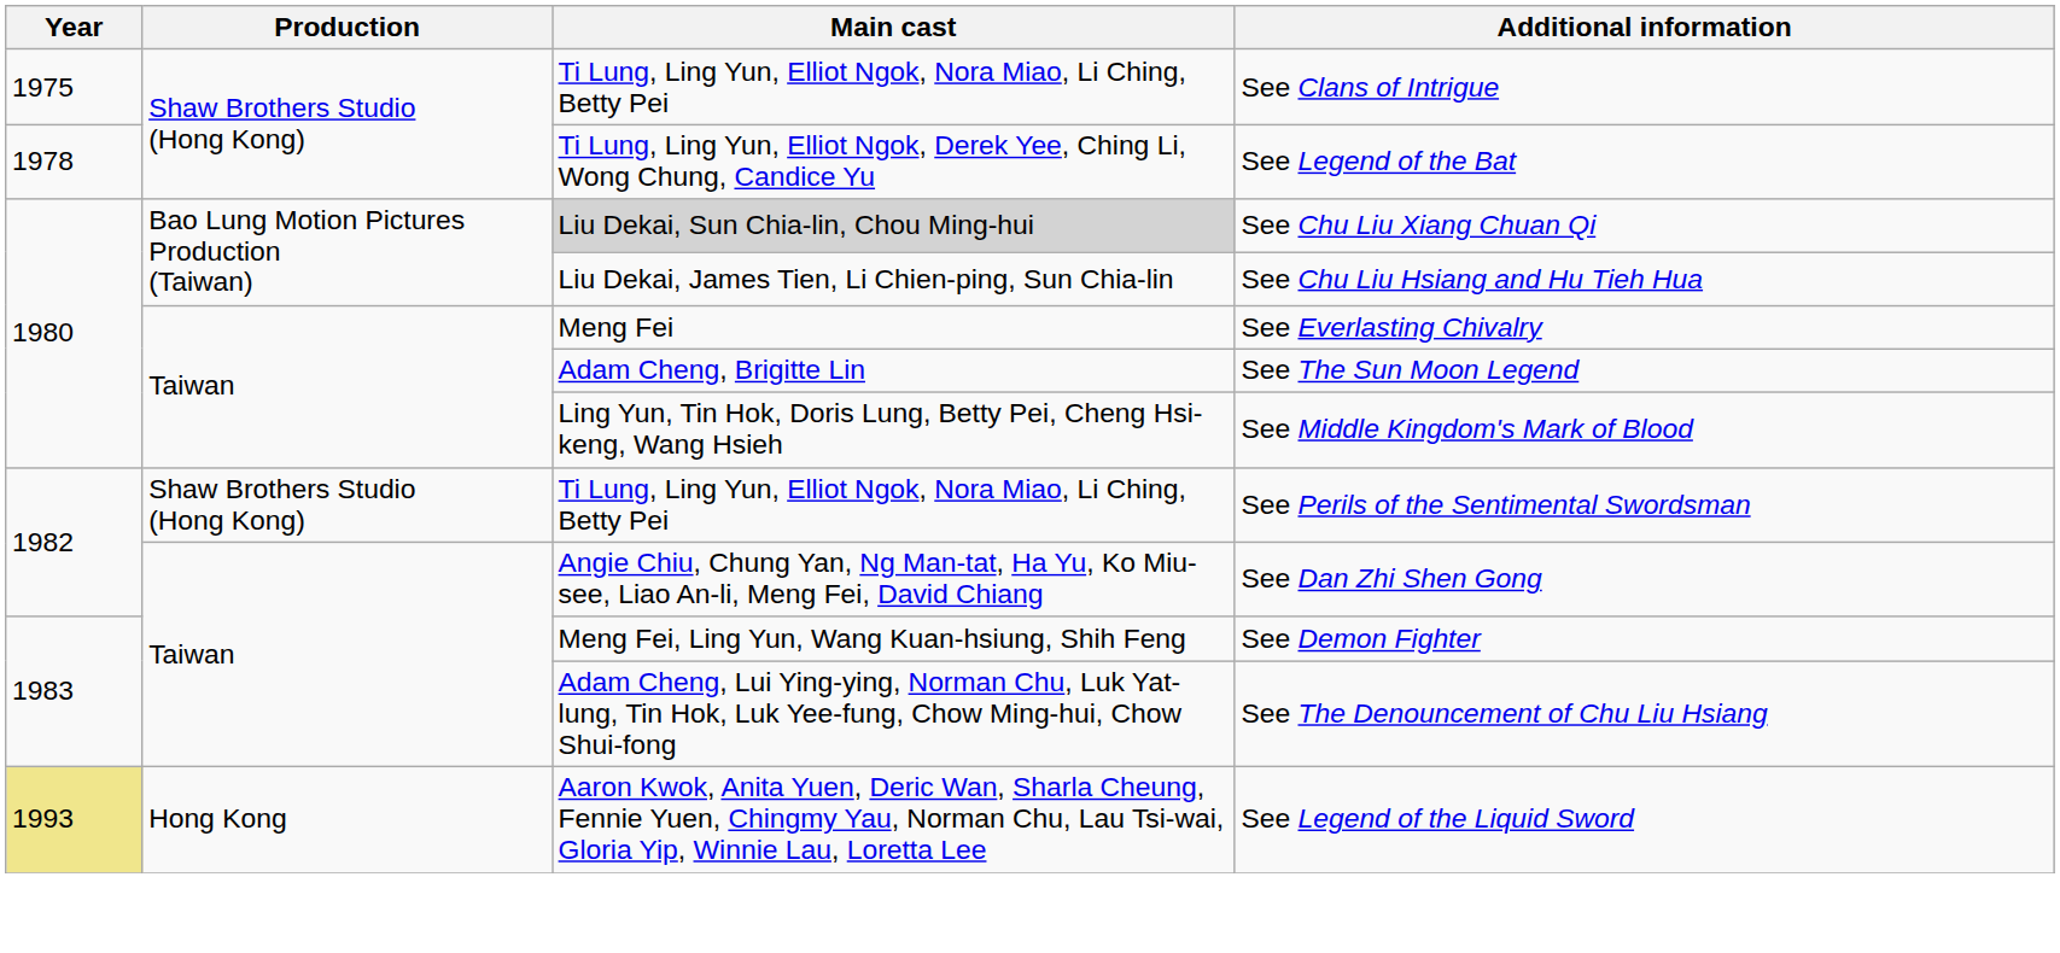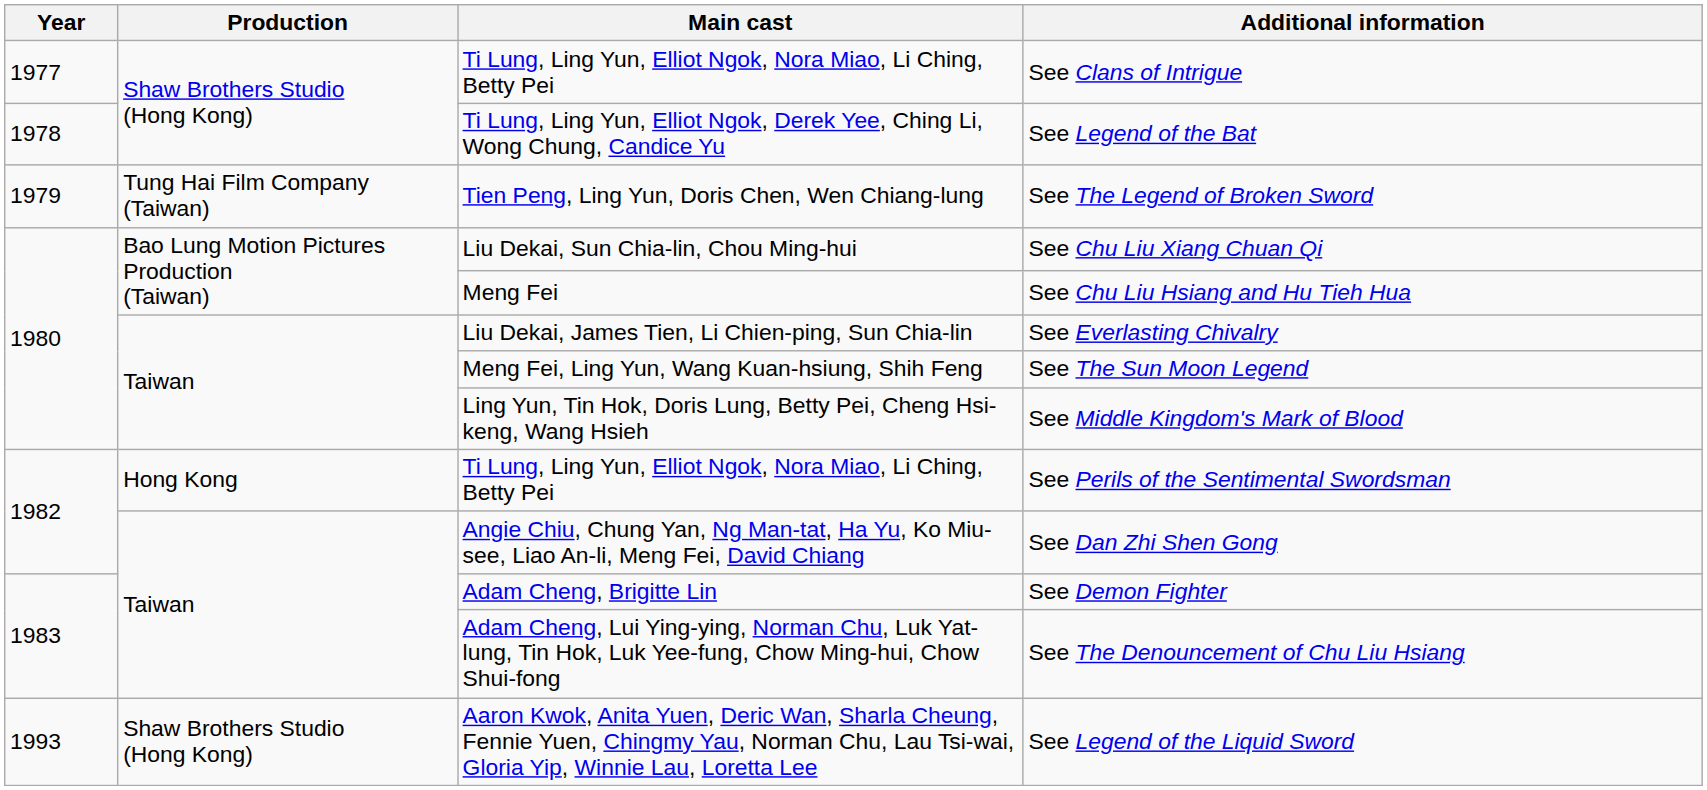 <table class="wikitable" width=75%>
 <tr>
 <th width=5%>Year</th>
 <th width=15%>Production</th>
 <th width=25%>Main cast</th>
 <th width=30%>Additional information</th>
 </tr>
 <tr>
-<td>1975</td>
+<td>1977</td>
 <td rowspan=2><a href='#'>Shaw Brothers Studio</a><br>(Hong Kong)</td>
 <td><a href='#'>Ti Lung</a>, Ling Yun, <a href='#'>Elliot Ngok</a>, <a href='#'>Nora Miao</a>, Li Ching, Betty Pei</td>
 <td>See <em><a href='#'>Clans of Intrigue</a></em></td>
 </tr>
 <tr>
 <td>1978</td>
 <td><a href='#'>Ti Lung</a>, Ling Yun, <a href='#'>Elliot Ngok</a>, <a href='#'>Derek Yee</a>, Ching Li, Wong Chung, <a href='#'>Candice Yu</a></td>
 <td>See <em><a href='#'>Legend of the Bat</a></em></td>
 </tr>
 <tr>
+<td>1979</td>
+<td>Tung Hai Film Company<br>(Taiwan)</td>
+<td><a href='#'>Tien Peng</a>, Ling Yun, Doris Chen, Wen Chiang-lung</td>
+<td>See <em><a href='#'>The Legend of Broken Sword</a></em></td>
+</tr>
+<tr>
 <td rowspan=5>1980</td>
 <td rowspan=2>Bao Lung Motion Pictures Production<br>(Taiwan)</td>
-<td style="background: lightgrey;">Liu Dekai, Sun Chia-lin, Chou Ming-hui</td>
+<td>Liu Dekai, Sun Chia-lin, Chou Ming-hui</td>
 <td>See <em><a href='#'>Chu Liu Xiang Chuan Qi</a></em></td>
 </tr>
 <tr>
-<td>Liu Dekai, James Tien, Li Chien-ping, Sun Chia-lin</td>
+<td>Meng Fei</td>
 <td>See <em><a href='#'>Chu Liu Hsiang and Hu Tieh Hua</a></em></td>
 </tr>
 <tr>
 <td rowspan=3>Taiwan</td>
-<td>Meng Fei</td>
+<td>Liu Dekai, James Tien, Li Chien-ping, Sun Chia-lin</td>
 <td>See <em><a href='#'>Everlasting Chivalry</a></em></td>
 </tr>
 <tr>
-<td><a href='#'>Adam Cheng</a>, <a href='#'>Brigitte Lin</a></td>
+<td>Meng Fei, Ling Yun, Wang Kuan-hsiung, Shih Feng</td>
 <td>See <em><a href='#'>The Sun Moon Legend</a></em></td>
 </tr>
 <tr>
 <td>Ling Yun, Tin Hok, Doris Lung, Betty Pei, Cheng Hsi-keng, Wang Hsieh</td>
 <td>See <em><a href='#'>Middle Kingdom's Mark of Blood</a></em></td>
 </tr>
 <tr>
 <td rowspan=2>1982</td>
-<td>Shaw Brothers Studio<br>(Hong Kong)</td>
+<td>Hong Kong</td>
 <td><a href='#'>Ti Lung</a>, Ling Yun, <a href='#'>Elliot Ngok</a>, <a href='#'>Nora Miao</a>, Li Ching, Betty Pei</td>
 <td>See <em><a href='#'>Perils of the Sentimental Swordsman</a></em></td>
 </tr>
 <tr>
 <td rowspan=3>Taiwan</td>
 <td><a href='#'>Angie Chiu</a>, Chung Yan, <a href='#'>Ng Man-tat</a>, <a href='#'>Ha Yu</a>, Ko Miu-see, Liao An-li, Meng Fei, <a href='#'>David Chiang</a></td>
 <td>See <em><a href='#'>Dan Zhi Shen Gong</a></em></td>
 </tr>
 <tr>
 <td rowspan=2>1983</td>
-<td>Meng Fei, Ling Yun, Wang Kuan-hsiung, Shih Feng</td>
+<td><a href='#'>Adam Cheng</a>, <a href='#'>Brigitte Lin</a></td>
 <td>See <em><a href='#'>Demon Fighter</a></em></td>
 </tr>
 <tr>
 <td><a href='#'>Adam Cheng</a>, Lui Ying-ying, <a href='#'>Norman Chu</a>, Luk Yat-lung, Tin Hok, Luk Yee-fung, Chow Ming-hui, Chow Shui-fong</td>
 <td>See <em><a href='#'>The Denouncement of Chu Liu Hsiang</a></em></td>
 </tr>
 <tr>
-<td style="background: khaki;">1993</td>
-<td>Hong Kong</td>
+<td>1993</td>
+<td>Shaw Brothers Studio<br>(Hong Kong)</td>
 <td><a href='#'>Aaron Kwok</a>, <a href='#'>Anita Yuen</a>, <a href='#'>Deric Wan</a>, <a href='#'>Sharla Cheung</a>, Fennie Yuen, <a href='#'>Chingmy Yau</a>, Norman Chu, Lau Tsi-wai, <a href='#'>Gloria Yip</a>, <a href='#'>Winnie Lau</a>, <a href='#'>Loretta Lee</a></td>
 <td>See <em><a href='#'>Legend of the Liquid Sword</a></em></td>
 </tr>
 </table>
